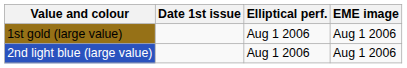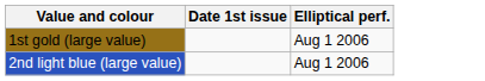 <table class="wikitable">
 <tr>
 <th>Value and colour</th>
 <th>Date 1st issue</th>
 <th>Elliptical perf.</th>
-<th>EME image</th>
 </tr>
 <tr>
 <td bgcolor="#967117">1st gold (large value)</td>
 <td> </td>
-<td>Aug 1 2006</td>
 <td>Aug 1 2006</td>
 </tr>
 <tr>
 <td style="color:#ffffff" bgcolor="#2A52BE">2nd light blue (large value)</td>
 <td> </td>
 <td>Aug 1 2006</td>
-<td>Aug 1 2006</td>
 </tr>
 </table>
